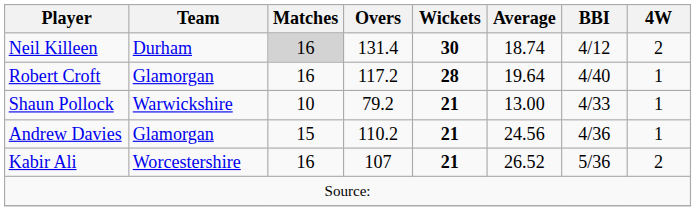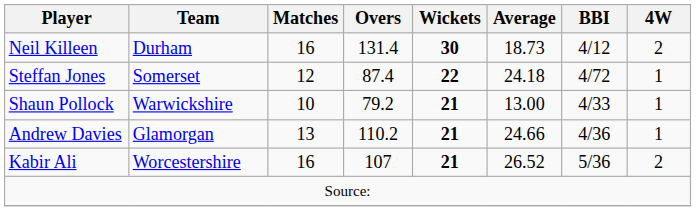 <table class="wikitable" style="text-align:center;">
 <tr>
 <th width=125>Player</th>
 <th width=125>Team</th>
 <th width=60>Matches</th>
 <th width=60>Overs</th>
 <th width=60>Wickets</th>
 <th width=60>Average</th>
 <th width=60>BBI</th>
 <th width=60>4W</th>
 </tr>
 <tr>
 <td align="left"><a href='#'>Neil Killeen</a></td>
 <td align="left"><a href='#'>Durham</a></td>
-<td style="background: lightgrey;">16</td>
+<td>16</td>
 <td>131.4</td>
 <td><strong>30</strong></td>
-<td>18.74</td>
+<td>18.73</td>
 <td>4/12</td>
 <td>2</td>
 </tr>
 <tr>
-<td align="left"><a href='#'>Robert Croft</a></td>
-<td align="left"><a href='#'>Glamorgan</a></td>
-<td>16</td>
-<td>117.2</td>
-<td><strong>28</strong></td>
-<td>19.64</td>
-<td>4/40</td>
+<td align="left"><a href='#'>Steffan Jones</a></td>
+<td align="left"><a href='#'>Somerset</a></td>
+<td>12</td>
+<td>87.4</td>
+<td><strong>22</strong></td>
+<td>24.18</td>
+<td>4/72</td>
 <td>1</td>
 </tr>
 <tr>
 <td align="left"><a href='#'>Shaun Pollock</a></td>
 <td align="left"><a href='#'>Warwickshire</a></td>
 <td>10</td>
 <td>79.2</td>
 <td><strong>21</strong></td>
 <td>13.00</td>
 <td>4/33</td>
 <td>1</td>
 </tr>
 <tr>
 <td align="left"><a href='#'>Andrew Davies</a></td>
 <td align="left"><a href='#'>Glamorgan</a></td>
-<td>15</td>
+<td>13</td>
 <td>110.2</td>
 <td><strong>21</strong></td>
-<td>24.56</td>
+<td>24.66</td>
 <td>4/36</td>
 <td>1</td>
 </tr>
 <tr>
 <td align="left"><a href='#'>Kabir Ali</a></td>
 <td align="left"><a href='#'>Worcestershire</a></td>
 <td>16</td>
 <td>107</td>
 <td><strong>21</strong></td>
 <td>26.52</td>
 <td>5/36</td>
 <td>2</td>
 </tr>
 <tr>
 <td colspan=8><small>Source:</small></td>
 </tr>
 <tr>
 </tr>
 </table>
